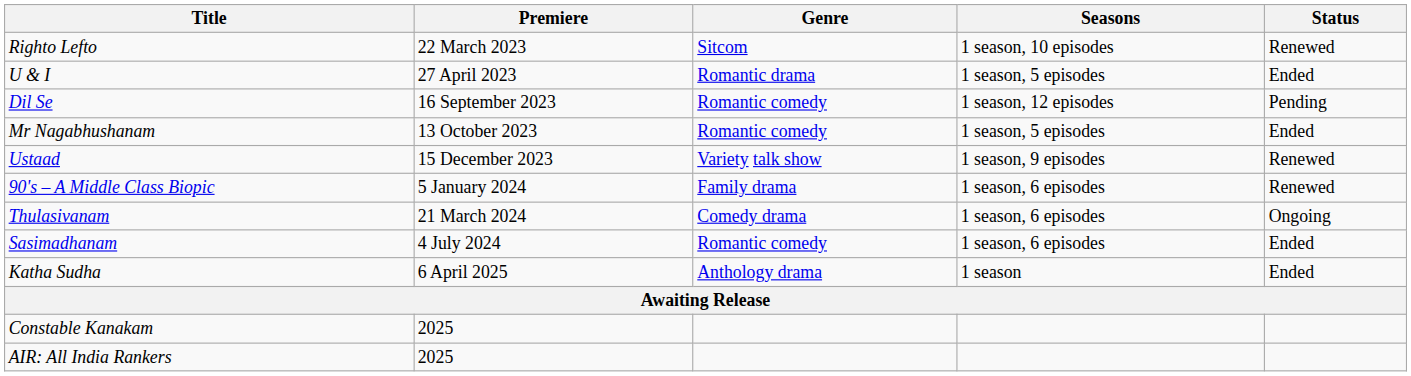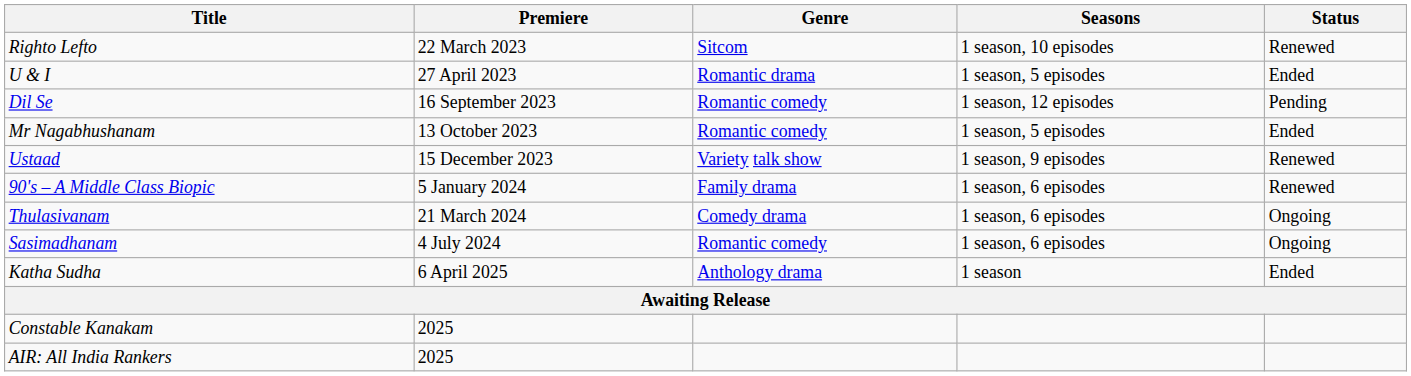 <table class="wikitable sortable" style="width:100%;">
 <tr>
 <th>Title</th>
 <th>Premiere</th>
 <th>Genre</th>
 <th>Seasons</th>
 <th>Status</th>
 </tr>
 <tr>
 <td><em>Righto Lefto</em></td>
 <td>22 March 2023</td>
 <td><a href='#'>Sitcom</a></td>
 <td>1 season, 10 episodes</td>
 <td>Renewed</td>
 </tr>
 <tr>
 <td><em>U & I</em></td>
 <td>27 April 2023</td>
 <td><a href='#'>Romantic drama</a></td>
 <td>1 season, 5 episodes</td>
 <td>Ended</td>
 </tr>
 <tr>
 <td><a href='#'><em>Dil Se</em></a></td>
 <td>16 September 2023</td>
 <td><a href='#'>Romantic comedy</a></td>
 <td>1 season, 12 episodes</td>
 <td>Pending</td>
 </tr>
 <tr>
 <td><em>Mr Nagabhushanam</em></td>
 <td>13 October 2023</td>
 <td><a href='#'>Romantic comedy</a></td>
 <td>1 season, 5 episodes</td>
 <td>Ended</td>
 </tr>
 <tr>
 <td><a href='#'><em>Ustaad</em></a></td>
 <td>15 December 2023</td>
 <td><a href='#'>Variety</a> <a href='#'>talk show</a></td>
 <td>1 season, 9 episodes</td>
 <td>Renewed</td>
 </tr>
 <tr>
 <td><em><a href='#'>90's – A Middle Class Biopic</a></em></td>
 <td>5 January 2024</td>
 <td><a href='#'>Family drama</a></td>
 <td>1 season, 6 episodes</td>
 <td>Renewed</td>
 </tr>
 <tr>
 <td><em><a href='#'>Thulasivanam</a></em></td>
 <td>21 March 2024</td>
 <td><a href='#'>Comedy drama</a></td>
 <td>1 season, 6 episodes</td>
 <td>Ongoing</td>
 </tr>
 <tr>
 <td><em><a href='#'>Sasimadhanam</a></em></td>
 <td>4 July 2024</td>
 <td><a href='#'>Romantic comedy</a></td>
 <td>1 season, 6 episodes</td>
-<td>Ended</td>
+<td>Ongoing</td>
 </tr>
 <tr>
 <td><em>Katha Sudha</em></td>
 <td>6 April 2025</td>
 <td><a href='#'>Anthology drama</a></td>
 <td>1 season</td>
 <td>Ended</td>
 </tr>
 <tr>
 <th colspan="5">Awaiting Release</th>
 </tr>
 <tr>
 <td><em>Constable Kanakam</em></td>
 <td>2025</td>
 <td></td>
 <td></td>
 <td></td>
 </tr>
 <tr>
 <td><em>AIR: All India Rankers</em></td>
 <td>2025</td>
 <td></td>
 <td></td>
 <td></td>
 </tr>
 </table>
